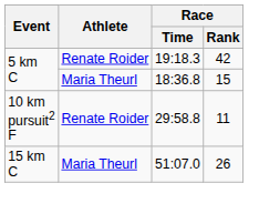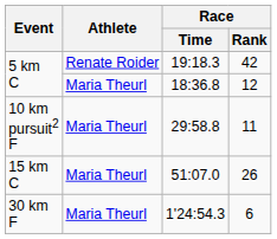 <table class="wikitable" border="1" style="font-size:90%">
 <tr>
 <th rowspan=2>Event</th>
 <th rowspan=2>Athlete</th>
 <th colspan=2>Race</th>
 </tr>
 <tr>
 <th>Time</th>
 <th>Rank</th>
 </tr>
 <tr>
 <td rowspan=2>5 km <br> C</td>
 <td><a href='#'>Renate Roider</a></td>
 <td align=center>19:18.3</td>
 <td align=center>42</td>
 </tr>
 <tr>
 <td><a href='#'>Maria Theurl</a></td>
 <td align=center>18:36.8</td>
-<td align=center>15</td>
+<td align=center>12</td>
 </tr>
 <tr>
 <td>10 km <br> pursuit<sup>2</sup> <br> F</td>
-<td><a href='#'>Renate Roider</a></td>
+<td><a href='#'>Maria Theurl</a></td>
 <td align=center>29:58.8</td>
 <td align=center>11</td>
 </tr>
 <tr>
 <td>15 km <br> C</td>
 <td><a href='#'>Maria Theurl</a></td>
 <td align=center>51:07.0</td>
 <td align=center>26</td>
 </tr>
+<tr>
+<td>30 km <br> F</td>
+<td><a href='#'>Maria Theurl</a></td>
+<td align=center>1'24:54.3</td>
+<td align=center>6</td>
+</tr>
 </table>
